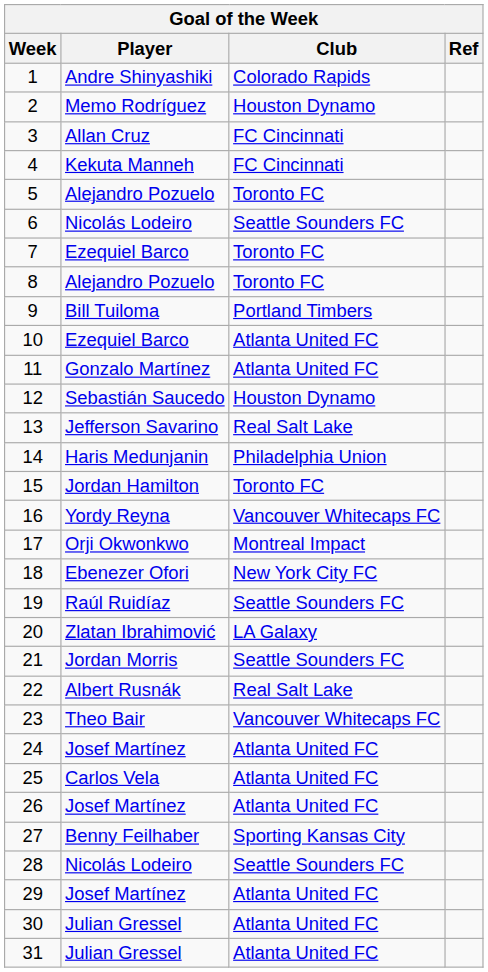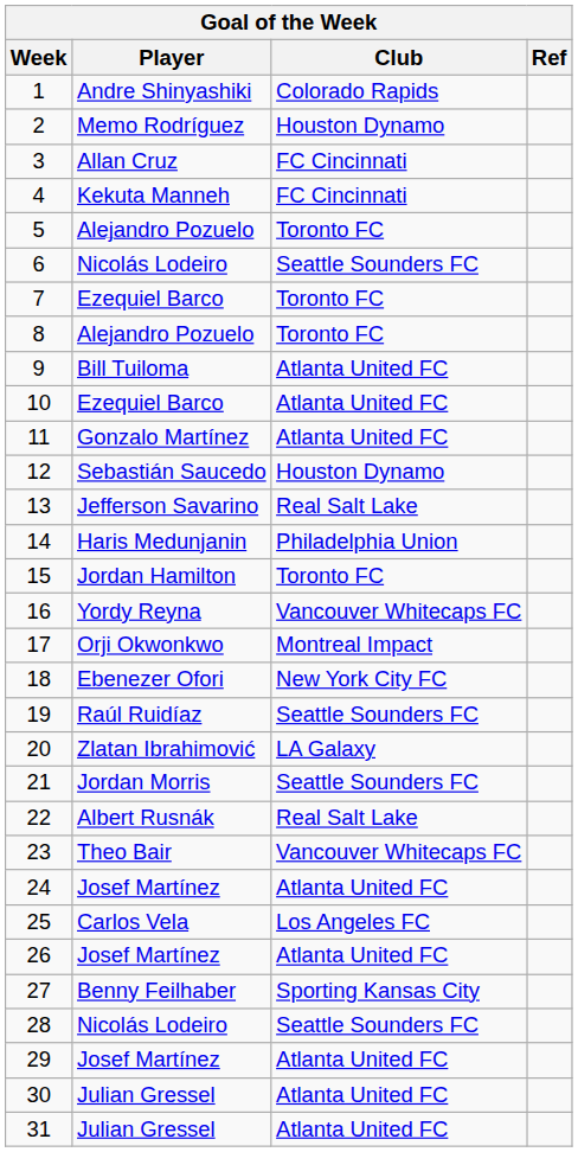 <table class="wikitable collapsible collapsed">
 <tr>
 <th colspan="4">Goal of the Week</th>
 </tr>
 <tr>
 <th>Week</th>
 <th>Player</th>
 <th>Club</th>
 <th>Ref</th>
 </tr>
 <tr>
 <td style="text-align: center;">1</td>
 <td> <a href='#'>Andre Shinyashiki</a></td>
 <td><a href='#'>Colorado Rapids</a></td>
 <td style="text-align: center;"></td>
 </tr>
 <tr>
 <td style="text-align: center;">2</td>
 <td> <a href='#'>Memo Rodríguez</a></td>
 <td><a href='#'>Houston Dynamo</a></td>
 <td style="text-align: center;"></td>
 </tr>
 <tr>
 <td style="text-align: center;">3</td>
 <td> <a href='#'>Allan Cruz</a></td>
 <td><a href='#'>FC Cincinnati</a></td>
 <td style="text-align: center;"></td>
 </tr>
 <tr>
 <td style="text-align: center;">4</td>
 <td> <a href='#'>Kekuta Manneh</a></td>
 <td><a href='#'>FC Cincinnati</a></td>
 <td style="text-align: center;"></td>
 </tr>
 <tr>
 <td style="text-align: center;">5</td>
 <td> <a href='#'>Alejandro Pozuelo</a></td>
 <td><a href='#'>Toronto FC</a></td>
 <td style="text-align: center;"></td>
 </tr>
 <tr>
 <td style="text-align: center;">6</td>
 <td> <a href='#'>Nicolás Lodeiro</a></td>
 <td><a href='#'>Seattle Sounders FC</a></td>
 <td style="text-align: center;"></td>
 </tr>
 <tr>
 <td style="text-align: center;">7</td>
 <td> <a href='#'>Ezequiel Barco</a></td>
 <td><a href='#'>Toronto FC</a></td>
 <td style="text-align: center;"></td>
 </tr>
 <tr>
 <td style="text-align: center;">8</td>
 <td> <a href='#'>Alejandro Pozuelo</a></td>
 <td><a href='#'>Toronto FC</a></td>
 <td style="text-align: center;"></td>
 </tr>
 <tr>
 <td style="text-align: center;">9</td>
 <td> <a href='#'>Bill Tuiloma</a></td>
-<td><a href='#'>Portland Timbers</a></td>
+<td><a href='#'>Atlanta United FC</a></td>
 <td style="text-align: center;"></td>
 </tr>
 <tr>
 <td style="text-align: center;">10</td>
 <td> <a href='#'>Ezequiel Barco</a></td>
 <td><a href='#'>Atlanta United FC</a></td>
 <td style="text-align: center;"></td>
 </tr>
 <tr>
 <td style="text-align: center;">11</td>
 <td> <a href='#'>Gonzalo Martínez</a></td>
 <td><a href='#'>Atlanta United FC</a></td>
 <td style="text-align: center;"></td>
 </tr>
 <tr>
 <td style="text-align: center;">12</td>
 <td> <a href='#'>Sebastián Saucedo</a></td>
 <td><a href='#'>Houston Dynamo</a></td>
 <td style="text-align: center;"></td>
 </tr>
 <tr>
 <td style="text-align: center;">13</td>
 <td> <a href='#'>Jefferson Savarino</a></td>
 <td><a href='#'>Real Salt Lake</a></td>
 <td style="text-align: center;"></td>
 </tr>
 <tr>
 <td style="text-align: center;">14</td>
 <td> <a href='#'>Haris Medunjanin</a></td>
 <td><a href='#'>Philadelphia Union</a></td>
 <td style="text-align: center;"></td>
 </tr>
 <tr>
 <td style="text-align: center;">15</td>
 <td> <a href='#'>Jordan Hamilton</a></td>
 <td><a href='#'>Toronto FC</a></td>
 <td style="text-align: center;"></td>
 </tr>
 <tr>
 <td style="text-align: center;">16</td>
 <td> <a href='#'>Yordy Reyna</a></td>
 <td><a href='#'>Vancouver Whitecaps FC</a></td>
 <td style="text-align: center;"></td>
 </tr>
 <tr>
 <td style="text-align: center;">17</td>
 <td> <a href='#'>Orji Okwonkwo</a></td>
 <td><a href='#'>Montreal Impact</a></td>
 <td style="text-align: center;"></td>
 </tr>
 <tr>
 <td style="text-align: center;">18</td>
 <td> <a href='#'>Ebenezer Ofori</a></td>
 <td><a href='#'>New York City FC</a></td>
 <td style="text-align: center;"></td>
 </tr>
 <tr>
 <td style="text-align: center;">19</td>
 <td> <a href='#'>Raúl Ruidíaz</a></td>
 <td><a href='#'>Seattle Sounders FC</a></td>
 <td style="text-align: center;"></td>
 </tr>
 <tr>
 <td style="text-align: center;">20</td>
 <td> <a href='#'>Zlatan Ibrahimović</a></td>
 <td><a href='#'>LA Galaxy</a></td>
 <td style="text-align: center;"></td>
 </tr>
 <tr>
 <td style="text-align: center;">21</td>
 <td> <a href='#'>Jordan Morris</a></td>
 <td><a href='#'>Seattle Sounders FC</a></td>
 <td style="text-align: center;"></td>
 </tr>
 <tr>
 <td style="text-align: center;">22</td>
 <td> <a href='#'>Albert Rusnák</a></td>
 <td><a href='#'>Real Salt Lake</a></td>
 <td style="text-align: center;"></td>
 </tr>
 <tr>
 <td style="text-align: center;">23</td>
 <td> <a href='#'>Theo Bair</a></td>
 <td><a href='#'>Vancouver Whitecaps FC</a></td>
 <td style="text-align: center;"></td>
 </tr>
 <tr>
 <td style="text-align: center;">24</td>
 <td> <a href='#'>Josef Martínez</a></td>
 <td><a href='#'>Atlanta United FC</a></td>
 <td style="text-align: center;"></td>
 </tr>
 <tr>
 <td style="text-align: center;">25</td>
 <td> <a href='#'>Carlos Vela</a></td>
-<td><a href='#'>Atlanta United FC</a></td>
+<td><a href='#'>Los Angeles FC</a></td>
 <td style="text-align: center;"></td>
 </tr>
 <tr>
 <td style="text-align: center;">26</td>
 <td> <a href='#'>Josef Martínez</a></td>
 <td><a href='#'>Atlanta United FC</a></td>
 <td style="text-align: center;"></td>
 </tr>
 <tr>
 <td style="text-align: center;">27</td>
 <td> <a href='#'>Benny Feilhaber</a></td>
 <td><a href='#'>Sporting Kansas City</a></td>
 <td style="text-align: center;"></td>
 </tr>
 <tr>
 <td style="text-align: center;">28</td>
 <td> <a href='#'>Nicolás Lodeiro</a></td>
 <td><a href='#'>Seattle Sounders FC</a></td>
 <td style="text-align: center;"></td>
 </tr>
 <tr>
 <td style="text-align: center;">29</td>
 <td> <a href='#'>Josef Martínez</a></td>
 <td><a href='#'>Atlanta United FC</a></td>
 <td style="text-align: center;"></td>
 </tr>
 <tr>
 <td style="text-align: center;">30</td>
 <td> <a href='#'>Julian Gressel</a></td>
 <td><a href='#'>Atlanta United FC</a></td>
 <td style="text-align: center;"></td>
 </tr>
 <tr>
 <td style="text-align: center;">31</td>
 <td> <a href='#'>Julian Gressel</a></td>
 <td><a href='#'>Atlanta United FC</a></td>
 <td style="text-align: center;"></td>
 </tr>
 </table>
